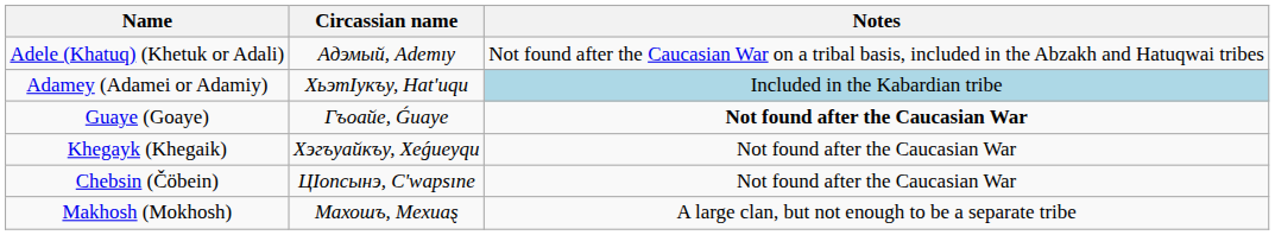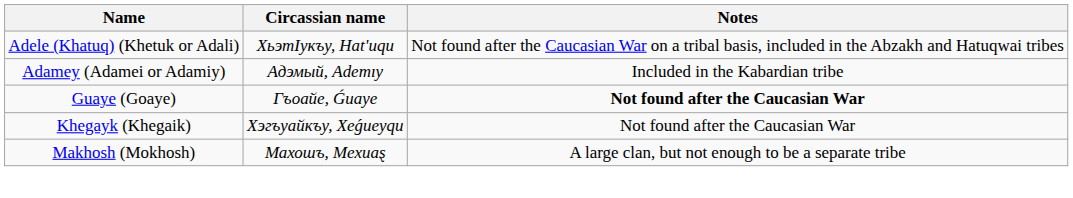 <table class="wikitable" style="text-align:center;">
 <tr>
 <th>Name</th>
 <th>Circassian name</th>
 <th>Notes</th>
 </tr>
 <tr>
 <td><a href='#'>Adele (Khatuq)</a> (Khetuk or Adali)</td>
-<td><em>Адэмый, Ademıy</em> </td>
+<td><em>ХьэтIукъу, Hat'uqu</em></td>
 <td>Not found after the <a href='#'>Caucasian War</a> on a tribal basis, included in the Abzakh and Hatuqwai tribes</td>
 </tr>
 <tr>
 <td><a href='#'>Adamey</a> (Adamei or Adamiy)</td>
-<td><em>ХьэтIукъу, Hat'uqu</em></td>
-<td style="background: lightblue;">Included in the Kabardian tribe</td>
+<td><em>Адэмый, Ademıy</em> </td>
+<td>Included in the Kabardian tribe</td>
 </tr>
 <tr>
 <td><a href='#'>Guaye</a> (Goaye)</td>
 <td><em>Гъоайе, Ǵuaye</em></td>
 <td><strong>Not found after the Caucasian War</strong></td>
 </tr>
 <tr>
 <td><a href='#'>Khegayk</a> (Khegaik)</td>
 <td><em>Хэгъуайкъу, Xeǵueyqu</em></td>
 <td>Not found after the Caucasian War</td>
 </tr>
 <tr>
-<td><a href='#'>Chebsin</a> (Čöbein)</td>
-<td><em>ЦIопсынэ, C'wapsıne</em></td>
-<td>Not found after the Caucasian War</td>
-</tr>
-<tr>
 <td><a href='#'>Makhosh</a> (Mokhosh)</td>
 <td><em>Махошъ, Mexuaȿ</em> </td>
 <td>A large clan, but not enough to be a separate tribe</td>
 </tr>
 </table>
